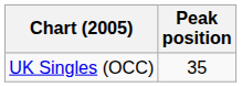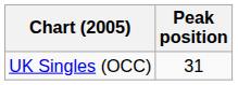 <table class="wikitable">
 <tr>
 <th align="left">Chart (2005)</th>
 <th align="left">Peak<br>position</th>
 </tr>
 <tr>
 <td align="left"><a href='#'>UK Singles</a> (OCC)</td>
-<td style="text-align:center;">35</td>
+<td style="text-align:center;">31</td>
 </tr>
 </table>
